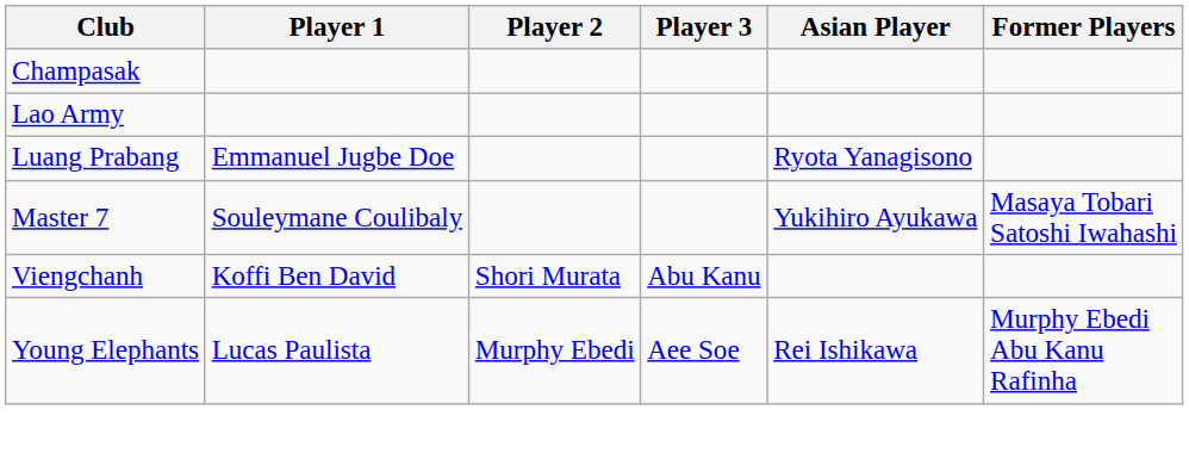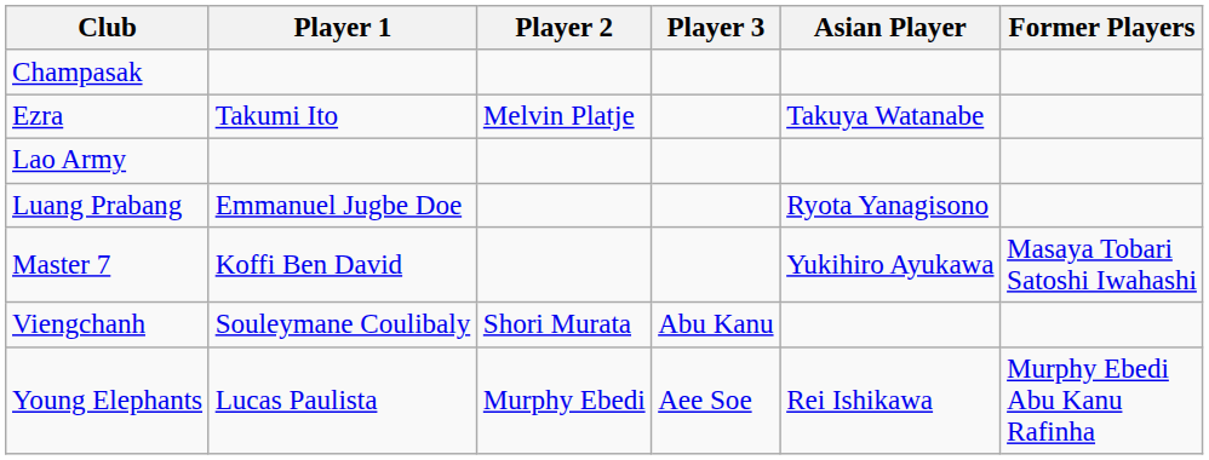 <table class="wikitable sortable" style="font-size:100%;">
 <tr>
 <th>Club</th>
 <th>Player 1</th>
 <th>Player 2</th>
 <th>Player 3</th>
 <th>Asian Player</th>
 <th>Former Players</th>
 </tr>
 <tr>
 <td><a href='#'>Champasak</a></td>
 <td></td>
 <td></td>
 <td></td>
 <td></td>
+<td></td>
+</tr>
+<tr>
+<td><a href='#'>Ezra</a></td>
+<td> <a href='#'>Takumi Ito</a></td>
+<td> <a href='#'>Melvin Platje</a></td>
+<td></td>
+<td> <a href='#'>Takuya Watanabe</a></td>
 <td></td>
 </tr>
 <tr>
 <td><a href='#'>Lao Army</a></td>
 <td></td>
 <td></td>
 <td></td>
 <td></td>
 <td></td>
 </tr>
 <tr>
 <td><a href='#'>Luang Prabang</a></td>
 <td> <a href='#'>Emmanuel Jugbe Doe</a></td>
 <td></td>
 <td></td>
 <td> <a href='#'>Ryota Yanagisono</a></td>
 <td></td>
 </tr>
 <tr>
 <td><a href='#'>Master 7</a></td>
-<td> <a href='#'>Souleymane Coulibaly</a></td>
+<td> <a href='#'>Koffi Ben David</a></td>
 <td></td>
 <td></td>
 <td> <a href='#'>Yukihiro Ayukawa</a></td>
 <td> <a href='#'>Masaya Tobari</a><br> <a href='#'>Satoshi Iwahashi</a></td>
 </tr>
 <tr>
 <td><a href='#'>Viengchanh</a></td>
-<td> <a href='#'>Koffi Ben David</a></td>
+<td> <a href='#'>Souleymane Coulibaly</a></td>
 <td> <a href='#'>Shori Murata</a></td>
 <td> <a href='#'>Abu Kanu</a></td>
 <td></td>
 <td></td>
 </tr>
 <tr>
 <td><a href='#'>Young Elephants</a></td>
 <td> <a href='#'>Lucas Paulista</a></td>
 <td> <a href='#'>Murphy Ebedi</a></td>
 <td> <a href='#'>Aee Soe</a></td>
 <td> <a href='#'>Rei Ishikawa</a></td>
 <td> <a href='#'>Murphy Ebedi</a><br> <a href='#'>Abu Kanu</a><br> <a href='#'>Rafinha</a></td>
 </tr>
 </table>
